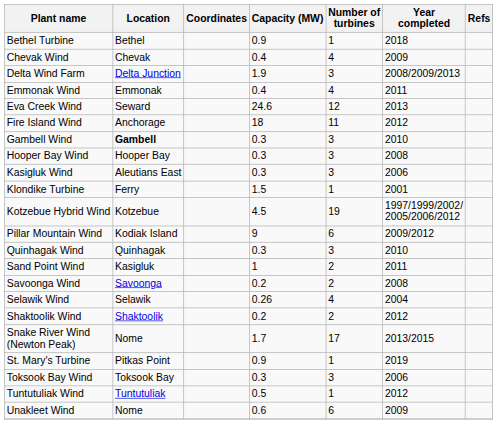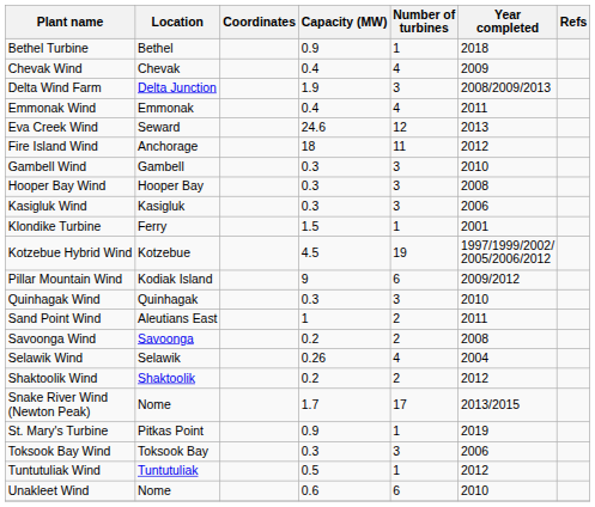 <table class="wikitable sortable">
 <tr>
 <th>Plant name</th>
 <th>Location</th>
 <th>Coordinates</th>
 <th>Capacity (MW)</th>
 <th>Number of<br>turbines</th>
 <th>Year<br>completed</th>
 <th>Refs</th>
 </tr>
 <tr>
 <td>Bethel Turbine</td>
 <td>Bethel</td>
 <td></td>
 <td>0.9</td>
 <td>1</td>
 <td>2018</td>
 <td></td>
 </tr>
 <tr>
 <td>Chevak Wind</td>
 <td>Chevak</td>
 <td></td>
 <td>0.4</td>
 <td>4</td>
 <td>2009</td>
 <td></td>
 </tr>
 <tr>
 <td>Delta Wind Farm</td>
 <td><a href='#'>Delta Junction</a></td>
 <td></td>
 <td>1.9</td>
 <td>3</td>
 <td>2008/2009/2013</td>
 </tr>
 <tr>
 <td>Emmonak Wind</td>
 <td>Emmonak</td>
 <td></td>
 <td>0.4</td>
 <td>4</td>
 <td>2011</td>
 <td></td>
 </tr>
 <tr>
 <td>Eva Creek Wind</td>
 <td>Seward</td>
 <td></td>
 <td>24.6</td>
 <td>12</td>
 <td>2013</td>
 <td></td>
 </tr>
 <tr>
 <td>Fire Island Wind</td>
 <td>Anchorage</td>
 <td></td>
 <td>18</td>
 <td>11</td>
 <td>2012</td>
 <td></td>
 </tr>
 <tr>
 <td>Gambell Wind</td>
-<td><strong>Gambell</strong></td>
+<td>Gambell</td>
 <td></td>
 <td>0.3</td>
 <td>3</td>
 <td>2010</td>
 <td></td>
 </tr>
 <tr>
 <td>Hooper Bay Wind</td>
 <td>Hooper Bay</td>
 <td></td>
 <td>0.3</td>
 <td>3</td>
 <td>2008</td>
 <td></td>
 </tr>
 <tr>
 <td>Kasigluk Wind</td>
-<td>Aleutians East</td>
+<td>Kasigluk</td>
 <td></td>
 <td>0.3</td>
 <td>3</td>
 <td>2006</td>
 <td></td>
 </tr>
 <tr>
 <td>Klondike Turbine</td>
 <td>Ferry</td>
 <td></td>
 <td>1.5</td>
 <td>1</td>
 <td>2001</td>
 <td></td>
 </tr>
 <tr>
 <td>Kotzebue Hybrid Wind</td>
 <td>Kotzebue</td>
 <td></td>
 <td>4.5</td>
 <td>19</td>
 <td>1997/1999/2002/<br>2005/2006/2012</td>
 <td></td>
 </tr>
 <tr>
 <td>Pillar Mountain Wind</td>
 <td>Kodiak Island</td>
 <td></td>
 <td>9</td>
 <td>6</td>
 <td>2009/2012</td>
 <td></td>
 </tr>
 <tr>
 <td>Quinhagak Wind</td>
 <td>Quinhagak</td>
 <td></td>
 <td>0.3</td>
 <td>3</td>
 <td>2010</td>
 <td></td>
 </tr>
 <tr>
 <td>Sand Point Wind</td>
-<td>Kasigluk</td>
+<td>Aleutians East</td>
 <td></td>
 <td>1</td>
 <td>2</td>
 <td>2011</td>
 </tr>
 <tr>
 <td>Savoonga Wind</td>
 <td><a href='#'>Savoonga</a></td>
 <td></td>
 <td>0.2</td>
 <td>2</td>
 <td>2008</td>
 <td></td>
 </tr>
 <tr>
 <td>Selawik Wind</td>
 <td>Selawik</td>
 <td></td>
 <td>0.26</td>
 <td>4</td>
 <td>2004</td>
 <td></td>
 </tr>
 <tr>
 <td>Shaktoolik Wind</td>
 <td><a href='#'>Shaktoolik</a></td>
 <td></td>
 <td>0.2</td>
 <td>2</td>
 <td>2012</td>
 <td></td>
 </tr>
 <tr>
 <td>Snake River Wind<br>(Newton Peak)</td>
 <td>Nome</td>
 <td></td>
 <td>1.7</td>
 <td>17</td>
 <td>2013/2015</td>
 </tr>
 <tr>
 <td>St. Mary's Turbine</td>
 <td>Pitkas Point</td>
 <td></td>
 <td>0.9</td>
 <td>1</td>
 <td>2019</td>
 <td></td>
 </tr>
 <tr>
 <td>Toksook Bay Wind</td>
 <td>Toksook Bay</td>
 <td></td>
 <td>0.3</td>
 <td>3</td>
 <td>2006</td>
 <td></td>
 </tr>
 <tr>
 <td>Tuntutuliak Wind</td>
 <td><a href='#'>Tuntutuliak</a></td>
 <td></td>
 <td>0.5</td>
 <td>1</td>
 <td>2012</td>
 <td></td>
 </tr>
 <tr>
 <td>Unakleet Wind</td>
 <td>Nome</td>
 <td></td>
 <td>0.6</td>
 <td>6</td>
-<td>2009</td>
+<td>2010</td>
 <td></td>
 </tr>
 <tr>
 </tr>
 </table>
